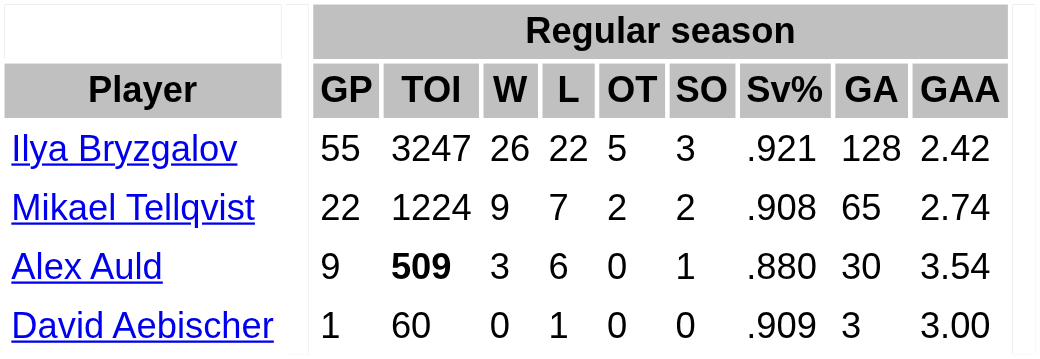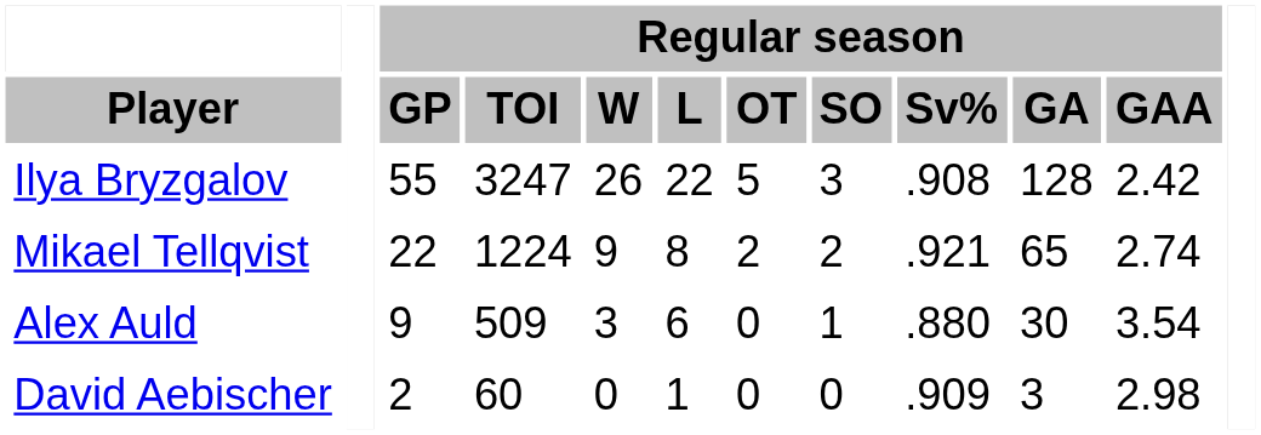 <table BORDER="0" CELLPADDING="3" CELLSPACING="2" ID="Table1">
 <tr ALIGN="center" bgcolor="#c0c0c0">
 <th ALIGN="center" colspan="1" bgcolor="#ffffff"> </th>
 <th ALIGN="center" rowspan="99" bgcolor="#ffffff"> </th>
 <th ALIGN="center" colspan="9">Regular season</th>
 <th ALIGN="center" rowspan="99" bgcolor="#ffffff"> </th>
 </tr>
 <tr ALIGN="center" bgcolor="#c0c0c0">
 <th ALIGN="center">Player</th>
 <th ALIGN="center">GP</th>
 <th ALIGN="center">TOI</th>
 <th ALIGN="center">W</th>
 <th ALIGN="center">L</th>
 <th ALIGN="center">OT</th>
 <th ALIGN="center">SO</th>
 <th ALIGN="center">Sv%</th>
 <th ALIGN="center">GA</th>
 <th ALIGN="center">GAA</th>
 </tr>
 <tr>
 <td><a href='#'>Ilya Bryzgalov</a></td>
 <td>55</td>
 <td>3247</td>
 <td>26</td>
 <td>22</td>
 <td>5</td>
 <td>3</td>
-<td>.921</td>
+<td>.908</td>
 <td>128</td>
 <td>2.42</td>
 </tr>
 <tr>
 <td><a href='#'>Mikael Tellqvist</a></td>
 <td>22</td>
 <td>1224</td>
 <td>9</td>
-<td>7</td>
+<td>8</td>
 <td>2</td>
 <td>2</td>
-<td>.908</td>
+<td>.921</td>
 <td>65</td>
 <td>2.74</td>
 </tr>
 <tr>
 <td><a href='#'>Alex Auld</a></td>
 <td>9</td>
-<td><strong>509</strong></td>
+<td>509</td>
 <td>3</td>
 <td>6</td>
 <td>0</td>
 <td>1</td>
 <td>.880</td>
 <td>30</td>
 <td>3.54</td>
 </tr>
 <tr>
 <td><a href='#'>David Aebischer</a></td>
-<td>1</td>
+<td>2</td>
 <td>60</td>
 <td>0</td>
 <td>1</td>
 <td>0</td>
 <td>0</td>
 <td>.909</td>
 <td>3</td>
-<td>3.00</td>
+<td>2.98</td>
 </tr>
 </table>
